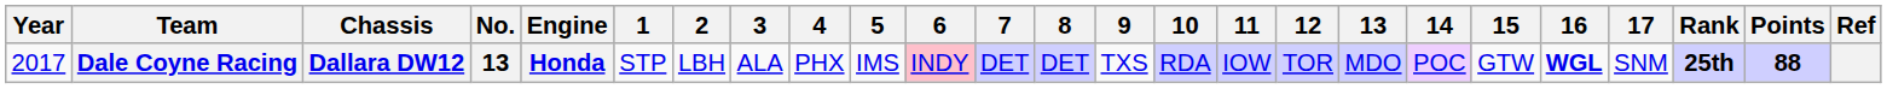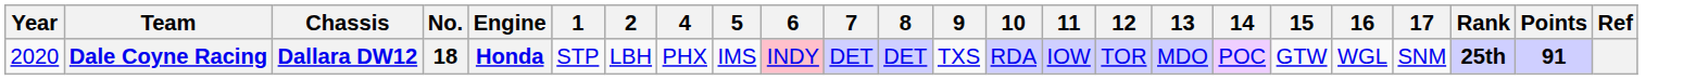 <table class="wikitable" style="text-align:center; font-size:85%">
 <tr>
 <th>Year</th>
 <th>Team</th>
 <th>Chassis</th>
 <th>No.</th>
 <th>Engine</th>
 <th>1</th>
 <th>2</th>
-<th>3</th>
 <th>4</th>
 <th>5</th>
 <th>6</th>
 <th>7</th>
 <th>8</th>
 <th>9</th>
 <th>10</th>
 <th>11</th>
 <th>12</th>
 <th>13</th>
 <th>14</th>
 <th>15</th>
 <th>16</th>
 <th>17</th>
 <th>Rank</th>
 <th>Points</th>
 <th>Ref</th>
 </tr>
 <tr>
-<td><a href='#'>2017</a></td>
+<td><a href='#'>2020</a></td>
 <th nowrap><a href='#'>Dale Coyne Racing</a></th>
 <th nowrap><a href='#'>Dallara DW12</a></th>
-<th>13</th>
+<th>18</th>
 <th><a href='#'>Honda</a></th>
 <td><a href='#'>STP</a></td>
 <td><a href='#'>LBH</a></td>
-<td><a href='#'>ALA</a></td>
 <td><a href='#'>PHX</a></td>
 <td><a href='#'>IMS</a></td>
 <td style="background: pink;"><a href='#'>INDY</a></td>
 <td style="background:#CFCFFF;"><a href='#'>DET</a><br></td>
 <td style="background:#CFCFFF;"><a href='#'>DET</a><br></td>
 <td><a href='#'>TXS</a></td>
 <td style="background:#CFCFFF;"><a href='#'>RDA</a><br></td>
 <td style="background:#CFCFFF;"><a href='#'>IOW</a><br></td>
 <td style="background:#CFCFFF;"><a href='#'>TOR</a><br></td>
 <td style="background:#CFCFFF;"><a href='#'>MDO</a><br></td>
 <td style="background:#EFCFFF;"><a href='#'>POC</a><br></td>
 <td><a href='#'>GTW</a></td>
-<td><strong><a href='#'>WGL</a></strong></td>
+<td><a href='#'>WGL</a></td>
 <td><a href='#'>SNM</a></td>
 <th style="background:#CFCFFF;">25th</th>
-<th style="background:#CFCFFF;">88</th>
+<th style="background:#CFCFFF;">91</th>
 <th></th>
 </tr>
 </table>
